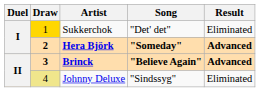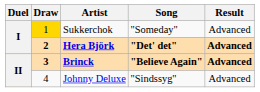 <table class="sortable wikitable" style="margin: 1em auto 1em auto; text-align:center">
 <tr>
 <th>Duel</th>
 <th>Draw</th>
 <th>Artist</th>
 <th>Song</th>
 <th>Result</th>
 </tr>
 <tr>
 <th scope="row" rowspan="2">I</th>
 <td style="background: gold;">1</td>
 <td style="text-align:left;">Sukkerchok</td>
-<td style="text-align:left;">"Det' det"</td>
-<td>Eliminated</td>
+<td style="text-align:left;">"Someday"</td>
+<td>Advanced</td>
 </tr>
 <tr style="font-weight:bold;background:navajowhite">
 <td>2</td>
 <td style="text-align:left;"><a href='#'>Hera Björk</a></td>
-<td style="text-align:left;">"Someday"</td>
+<td style="text-align:left;">"Det' det"</td>
 <td>Advanced</td>
 </tr>
 <tr style="font-weight:bold;background:navajowhite">
 <th scope="row" rowspan="2">II</th>
 <td>3</td>
 <td style="text-align:left;"><a href='#'>Brinck</a></td>
 <td style="text-align:left;">"Believe Again"</td>
 <td>Advanced</td>
 </tr>
 <tr>
-<td style="background: khaki;">4</td>
+<td>4</td>
 <td style="text-align:left;"><a href='#'>Johnny Deluxe</a></td>
 <td style="text-align:left;">"Sindssyg"</td>
-<td>Eliminated</td>
+<td>Advanced</td>
 </tr>
 </table>
